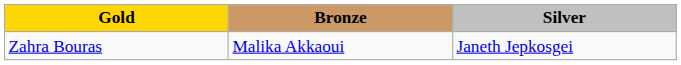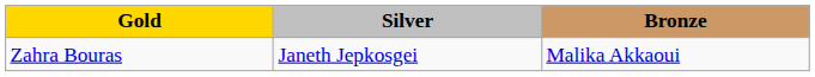 <table class="wikitable" style="text-align:left">
 <tr align="center">
 <td width=200 bgcolor=gold><strong>Gold</strong></td>
+<td width=200 bgcolor=silver><strong>Silver</strong></td>
 <td width=200 bgcolor=CC9966><strong>Bronze</strong></td>
-<td width=200 bgcolor=silver><strong>Silver</strong></td>
 </tr>
 <tr>
 <td><a href='#'>Zahra Bouras</a><br><em></em></td>
+<td><a href='#'>Janeth Jepkosgei</a><br><em></em></td>
 <td><a href='#'>Malika Akkaoui</a><br><em></em></td>
-<td><a href='#'>Janeth Jepkosgei</a><br><em></em></td>
 </tr>
 </table>
